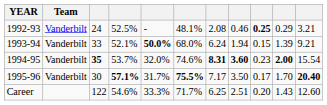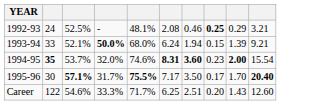 <table class="wikitable">
 <tr>
 <th>YEAR</th>
-<th>Team</th>
 <th scope="col"></th>
 <th scope="col"></th>
 <th scope="col"></th>
 <th scope="col"></th>
 <th scope="col"></th>
 <th scope="col"></th>
 <th scope="col"></th>
 <th scope="col"></th>
 <th scope="col"></th>
 </tr>
 <tr>
 <td>1992-93</td>
-<td><a href='#'>Vanderbilt</a></td>
 <td>24</td>
 <td>52.5%</td>
 <td>-</td>
 <td>48.1%</td>
 <td>2.08</td>
 <td>0.46</td>
 <td><strong>0.25</strong></td>
 <td>0.29</td>
 <td>3.21</td>
 </tr>
 <tr>
 <td>1993-94</td>
-<td>Vanderbilt</td>
 <td>33</td>
 <td>52.1%</td>
 <td><strong>50.0%</strong></td>
 <td>68.0%</td>
 <td>6.24</td>
 <td>1.94</td>
 <td>0.15</td>
 <td>1.39</td>
 <td>9.21</td>
 </tr>
 <tr>
 <td>1994-95</td>
-<td>Vanderbilt</td>
 <td><strong>35</strong></td>
 <td>53.7%</td>
 <td>32.0%</td>
 <td>74.6%</td>
 <td><strong>8.31</strong></td>
 <td><strong>3.60</strong></td>
 <td>0.23</td>
 <td><strong>2.00</strong></td>
 <td>15.54</td>
 </tr>
 <tr>
 <td>1995-96</td>
-<td>Vanderbilt</td>
 <td>30</td>
 <td><strong>57.1%</strong></td>
 <td>31.7%</td>
 <td><strong>75.5%</strong></td>
 <td>7.17</td>
 <td>3.50</td>
 <td>0.17</td>
 <td>1.70</td>
 <td><strong>20.40</strong></td>
 </tr>
 <tr>
 <td>Career</td>
-<td></td>
 <td>122</td>
 <td>54.6%</td>
 <td>33.3%</td>
 <td>71.7%</td>
 <td>6.25</td>
 <td>2.51</td>
 <td>0.20</td>
 <td>1.43</td>
 <td>12.60</td>
 </tr>
 </table>
